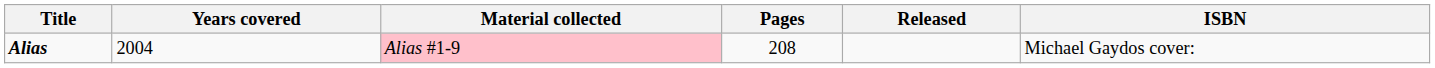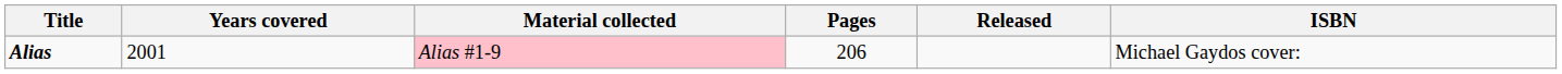 <table class="wikitable sortable" width=99%>
 <tr>
 <th>Title</th>
 <th>Years covered</th>
 <th class="unsortable">Material collected</th>
 <th>Pages</th>
 <th>Released</th>
 <th class="unsortable">ISBN</th>
 </tr>
 <tr>
 <td><strong><em>Alias</em></strong></td>
-<td>2004</td>
+<td>2001</td>
 <td style="background: pink;"><em>Alias</em> #1-9</td>
-<td style="text-align: center;">208</td>
+<td style="text-align: center;">206</td>
 <td></td>
 <td>Michael Gaydos cover: </td>
 </tr>
 </table>
